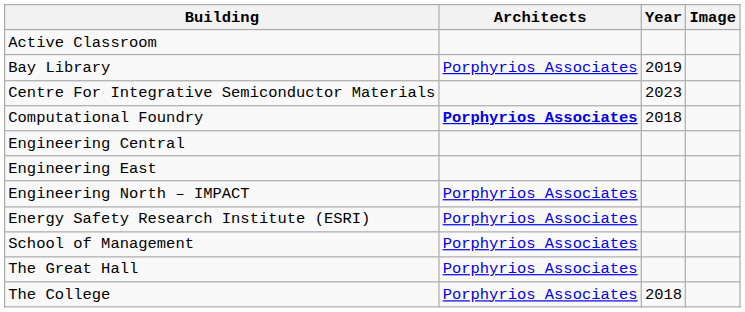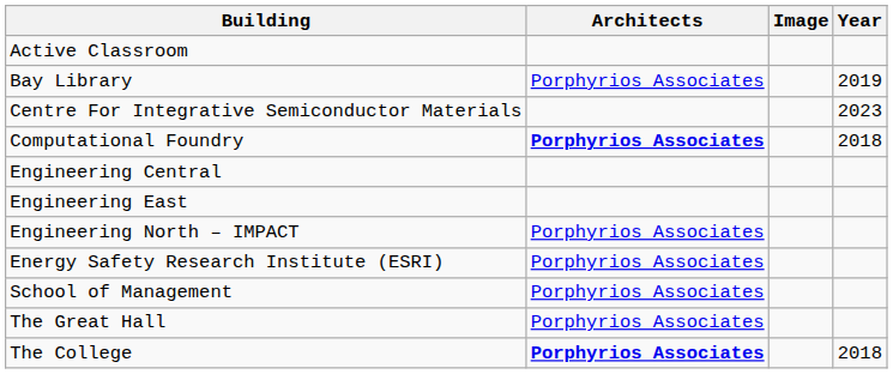 <table class="wikitable">
 <tr>
 <th>Building</th>
 <th>Architects</th>
+<th>Image</th>
 <th>Year</th>
-<th>Image</th>
 </tr>
 <tr>
 <td>Active Classroom</td>
 <td></td>
 <td></td>
 <td></td>
 </tr>
 <tr>
 <td>Bay Library</td>
 <td><a href='#'>Porphyrios Associates</a></td>
+<td></td>
 <td>2019</td>
-<td></td>
 </tr>
 <tr>
 <td>Centre For Integrative Semiconductor Materials</td>
 <td></td>
+<td></td>
 <td>2023</td>
-<td></td>
 </tr>
 <tr>
 <td>Computational Foundry</td>
 <td><strong><a href='#'>Porphyrios Associates</a></strong></td>
+<td></td>
 <td>2018</td>
-<td></td>
 </tr>
 <tr>
 <td>Engineering Central</td>
 <td></td>
 <td></td>
 <td></td>
 </tr>
 <tr>
 <td>Engineering East</td>
 <td></td>
 <td></td>
 <td></td>
 </tr>
 <tr>
 <td>Engineering North – IMPACT</td>
 <td><a href='#'>Porphyrios Associates</a></td>
 <td></td>
 <td></td>
 </tr>
 <tr>
 <td>Energy Safety Research Institute (ESRI)</td>
 <td><a href='#'>Porphyrios Associates</a></td>
 <td></td>
 <td></td>
 </tr>
 <tr>
 <td>School of Management</td>
 <td><a href='#'>Porphyrios Associates</a></td>
 <td></td>
 <td></td>
 </tr>
 <tr>
 <td>The Great Hall</td>
 <td><a href='#'>Porphyrios Associates</a></td>
 <td></td>
 <td></td>
 </tr>
 <tr>
 <td>The College</td>
-<td><a href='#'>Porphyrios Associates</a></td>
+<td><strong><a href='#'>Porphyrios Associates</a></strong></td>
+<td></td>
 <td>2018</td>
-<td></td>
 </tr>
 </table>
